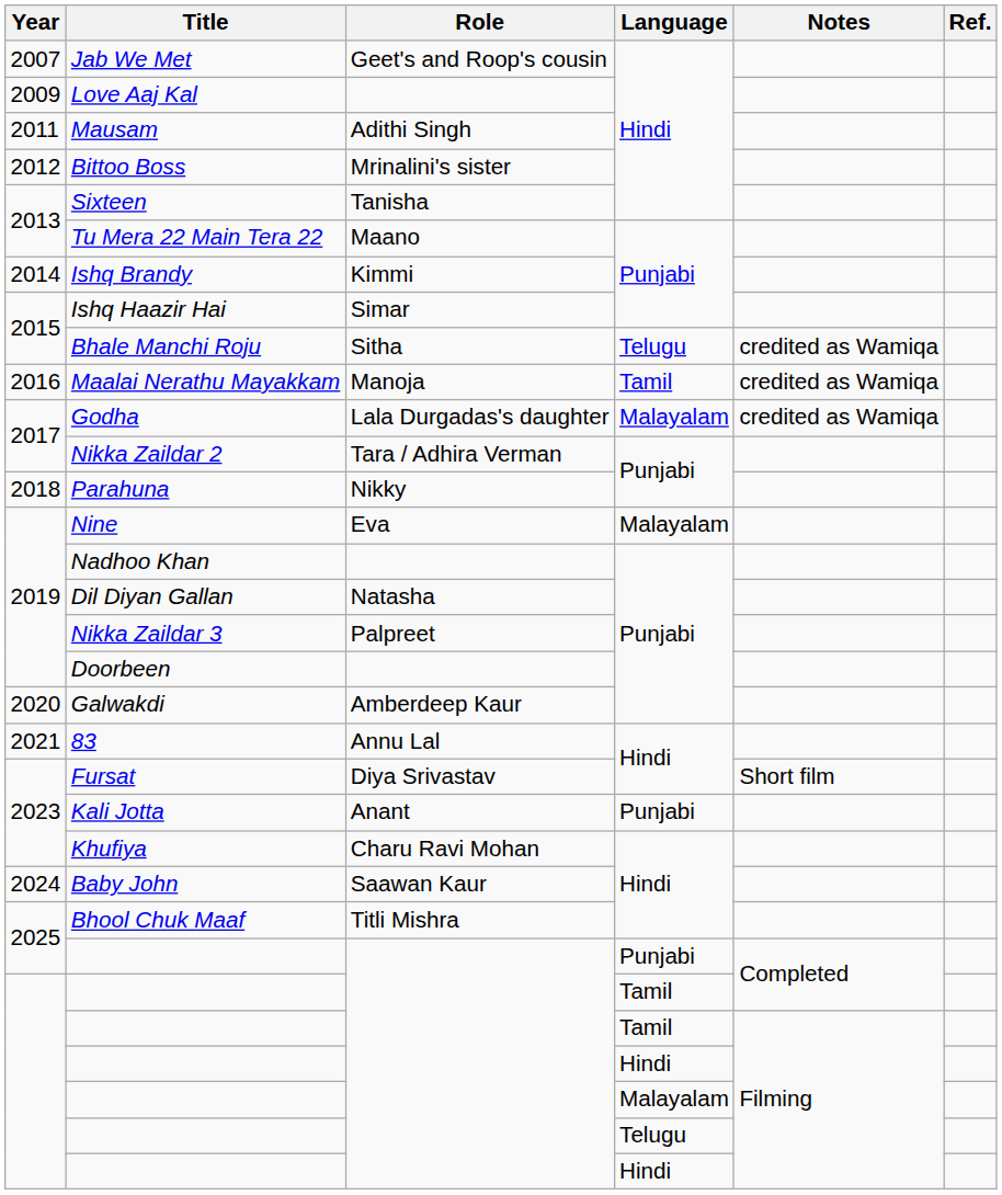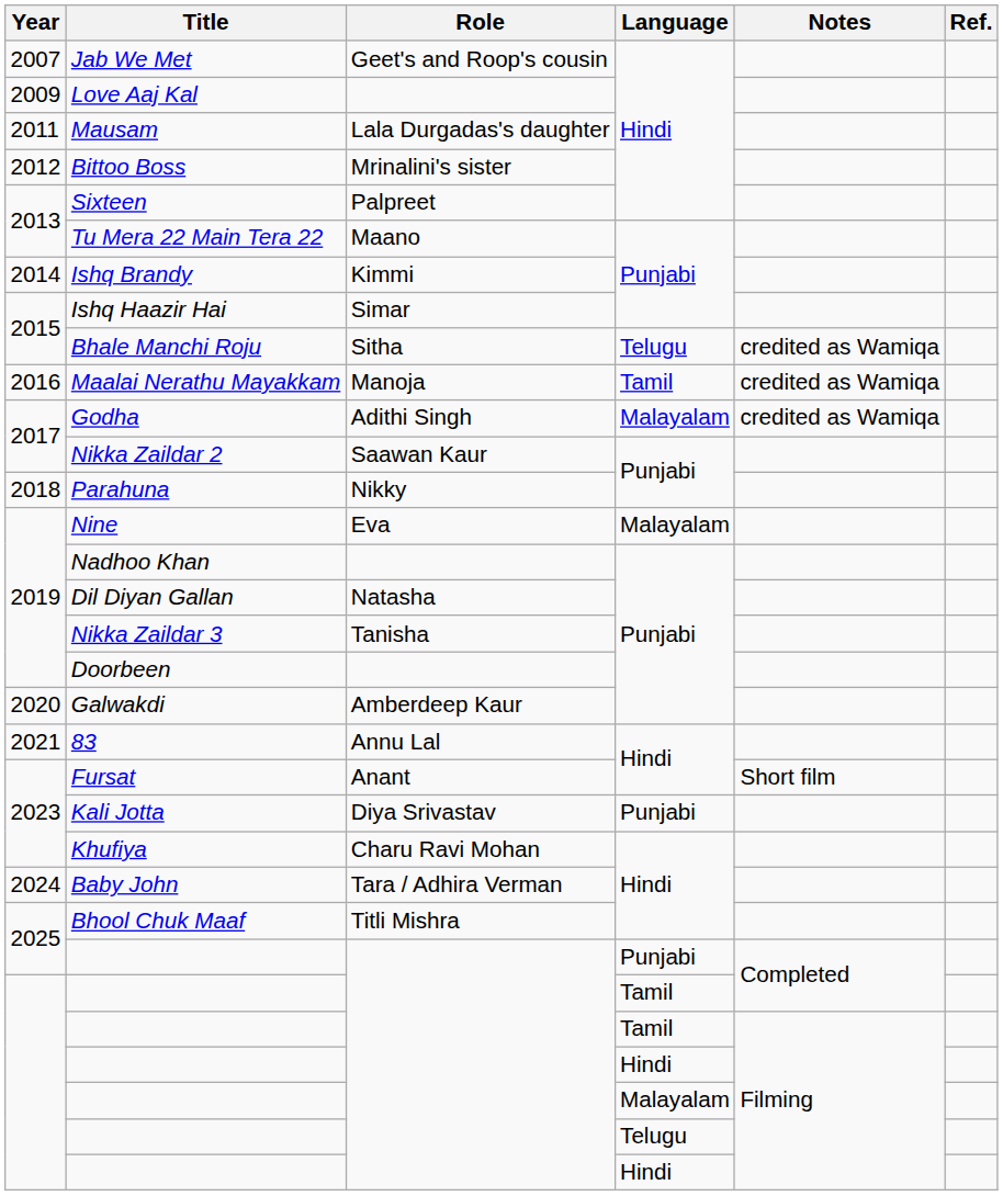 <table class="wikitable sortable">
 <tr>
 <th>Year</th>
 <th>Title</th>
 <th>Role</th>
 <th>Language</th>
 <th>Notes</th>
 <th>Ref.</th>
 </tr>
 <tr>
 <td>2007</td>
 <td><em><a href='#'>Jab We Met</a></em></td>
 <td>Geet's and Roop's cousin</td>
 <td rowspan="5"><a href='#'>Hindi</a></td>
 <td></td>
 <td></td>
 </tr>
 <tr>
 <td>2009</td>
 <td><em><a href='#'>Love Aaj Kal</a></em></td>
 <td></td>
 <td></td>
 <td></td>
 </tr>
 <tr>
 <td>2011</td>
 <td><em><a href='#'>Mausam</a></em></td>
-<td>Adithi Singh</td>
+<td>Lala Durgadas's daughter</td>
 <td></td>
 <td></td>
 </tr>
 <tr>
 <td>2012</td>
 <td><em><a href='#'>Bittoo Boss</a></em></td>
 <td>Mrinalini's sister</td>
 <td></td>
 <td></td>
 </tr>
 <tr>
 <td rowspan="2">2013</td>
 <td><em><a href='#'>Sixteen</a></em></td>
-<td>Tanisha</td>
+<td>Palpreet</td>
 <td></td>
 <td></td>
 </tr>
 <tr>
 <td><em><a href='#'>Tu Mera 22 Main Tera 22</a></em></td>
 <td>Maano</td>
 <td rowspan="3"><a href='#'>Punjabi</a></td>
 <td></td>
 <td><em></em></td>
 </tr>
 <tr>
 <td>2014</td>
 <td><em><a href='#'>Ishq Brandy</a></em></td>
 <td>Kimmi</td>
 <td></td>
 <td></td>
 </tr>
 <tr>
 <td rowspan="2">2015</td>
 <td><em>Ishq Haazir Hai</em></td>
 <td>Simar</td>
 <td></td>
 <td></td>
 </tr>
 <tr>
 <td><em><a href='#'>Bhale Manchi Roju</a></em></td>
 <td>Sitha</td>
 <td><a href='#'>Telugu</a></td>
 <td>credited as Wamiqa</td>
 <td></td>
 </tr>
 <tr>
 <td>2016</td>
 <td><em><a href='#'>Maalai Nerathu Mayakkam</a></em></td>
 <td>Manoja</td>
 <td><a href='#'>Tamil</a></td>
 <td>credited as Wamiqa</td>
 <td></td>
 </tr>
 <tr>
 <td rowspan="2">2017</td>
 <td><em><a href='#'>Godha</a></em></td>
-<td>Lala Durgadas's daughter</td>
+<td>Adithi Singh</td>
 <td><a href='#'>Malayalam</a></td>
 <td>credited as Wamiqa</td>
 <td></td>
 </tr>
 <tr>
 <td><em><a href='#'>Nikka Zaildar 2</a></em></td>
-<td>Tara / Adhira Verman</td>
+<td>Saawan Kaur</td>
 <td rowspan="2">Punjabi</td>
 <td></td>
 <td></td>
 </tr>
 <tr>
 <td>2018</td>
 <td><em><a href='#'>Parahuna</a></em></td>
 <td>Nikky</td>
 <td></td>
 <td></td>
 </tr>
 <tr>
 <td rowspan="5">2019</td>
 <td><em><a href='#'>Nine</a></em></td>
 <td>Eva</td>
 <td>Malayalam</td>
 <td></td>
 <td></td>
 </tr>
 <tr>
 <td><em>Nadhoo Khan</em></td>
 <td></td>
 <td rowspan="5">Punjabi</td>
 <td></td>
 <td></td>
 </tr>
 <tr>
 <td><em>Dil Diyan Gallan</em></td>
 <td>Natasha</td>
 <td></td>
 <td></td>
 </tr>
 <tr>
 <td><em><a href='#'>Nikka Zaildar 3</a></em></td>
-<td>Palpreet</td>
+<td>Tanisha</td>
 <td></td>
 <td></td>
 </tr>
 <tr>
 <td><em>Doorbeen</em></td>
 <td></td>
 <td></td>
 <td></td>
 </tr>
 <tr>
 <td rowspan=1>2020</td>
 <td><em>Galwakdi</em></td>
 <td>Amberdeep Kaur</td>
 <td></td>
 <td></td>
 </tr>
 <tr>
 <td>2021</td>
 <td><em><a href='#'>83</a></em></td>
 <td>Annu Lal</td>
 <td rowspan="2">Hindi</td>
 <td></td>
 <td></td>
 </tr>
 <tr>
 <td rowspan="3">2023</td>
 <td><em><a href='#'>Fursat</a></em></td>
-<td>Diya Srivastav</td>
+<td>Anant</td>
 <td>Short film</td>
 <td></td>
 </tr>
 <tr>
 <td><em><a href='#'>Kali Jotta</a></em></td>
-<td>Anant</td>
+<td>Diya Srivastav</td>
 <td>Punjabi</td>
 <td></td>
 <td></td>
 </tr>
 <tr>
 <td><em><a href='#'>Khufiya</a></em></td>
 <td>Charu Ravi Mohan</td>
 <td rowspan="3">Hindi</td>
 <td></td>
 <td></td>
 </tr>
 <tr>
 <td>2024</td>
 <td><em><a href='#'>Baby John</a></em></td>
-<td>Saawan Kaur</td>
+<td>Tara / Adhira Verman</td>
 <td></td>
 <td></td>
 </tr>
 <tr>
 <td rowspan="2">2025</td>
 <td><em><a href='#'>Bhool Chuk Maaf</a></em></td>
 <td>Titli Mishra</td>
 <td></td>
 <td></td>
 </tr>
 <tr>
 <td></td>
 <td rowspan="7"></td>
 <td>Punjabi</td>
 <td rowspan="2">Completed</td>
 <td></td>
 </tr>
 <tr>
 <td rowspan="6"></td>
 <td></td>
 <td>Tamil</td>
 <td></td>
 </tr>
 <tr>
 <td></td>
 <td>Tamil</td>
 <td rowspan="5">Filming</td>
 <td></td>
 </tr>
 <tr>
 <td></td>
 <td>Hindi</td>
 <td></td>
 </tr>
 <tr>
 <td></td>
 <td>Malayalam</td>
 <td></td>
 </tr>
 <tr>
 <td></td>
 <td>Telugu</td>
 <td></td>
 </tr>
 <tr>
 <td></td>
 <td>Hindi</td>
 <td></td>
 </tr>
 </table>
